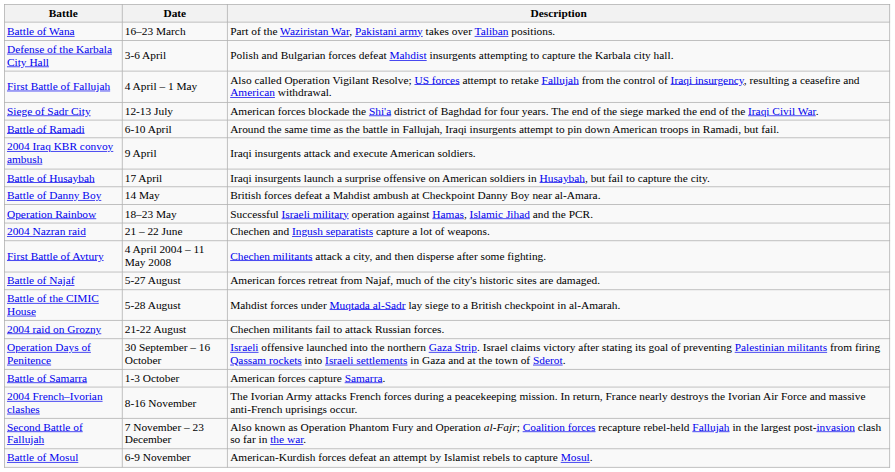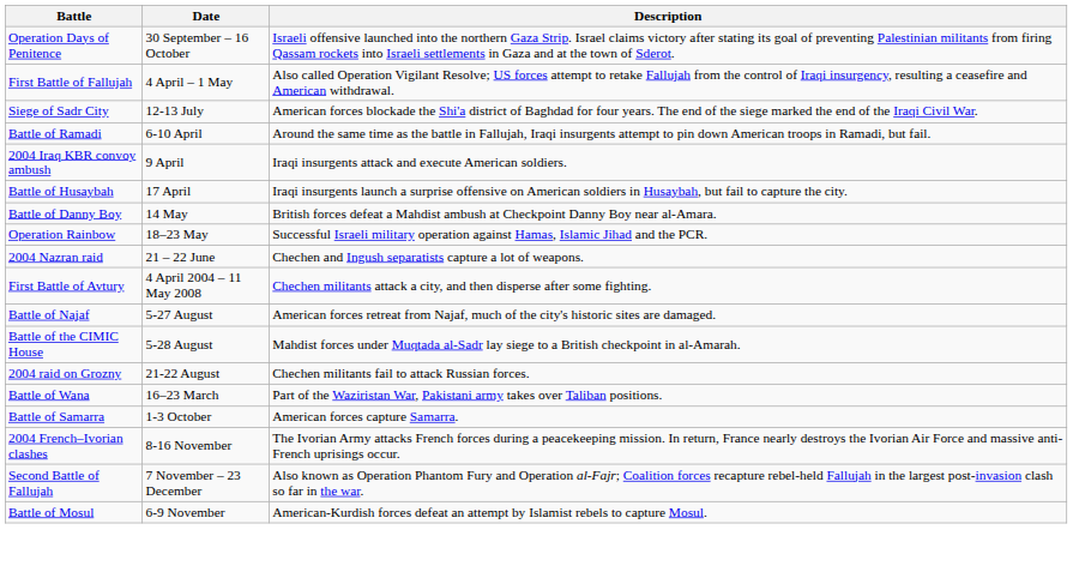 <table class="wikitable">
 <tr>
 <th>Battle</th>
 <th>Date</th>
 <th>Description</th>
 </tr>
 <tr>
-<td><a href='#'>Battle of Wana</a></td>
-<td>16–23 March</td>
-<td>Part of the <a href='#'>Waziristan War</a>, <a href='#'>Pakistani army</a> takes over <a href='#'>Taliban</a> positions.</td>
-</tr>
-<tr>
-<td><a href='#'>Defense of the Karbala City Hall</a></td>
-<td>3-6 April</td>
-<td>Polish and Bulgarian forces defeat <a href='#'>Mahdist</a> insurgents attempting to capture the Karbala city hall.</td>
+<td><a href='#'>Operation Days of Penitence</a></td>
+<td>30 September – 16 October</td>
+<td><a href='#'>Israeli</a> offensive launched into the northern <a href='#'>Gaza Strip</a>. Israel claims victory after stating its goal of preventing <a href='#'>Palestinian militants</a> from firing <a href='#'>Qassam rockets</a> into <a href='#'>Israeli settlements</a> in Gaza and at the town of <a href='#'>Sderot</a>.</td>
 </tr>
 <tr>
 <td><a href='#'>First Battle of Fallujah</a></td>
 <td>4 April – 1 May</td>
 <td>Also called Operation Vigilant Resolve; <a href='#'>US forces</a> attempt to retake <a href='#'>Fallujah</a> from the control of <a href='#'>Iraqi insurgency</a>, resulting a ceasefire and <a href='#'>American</a> withdrawal.</td>
 </tr>
 <tr>
 <td><a href='#'>Siege of Sadr City</a></td>
 <td>12-13 July</td>
 <td>American forces blockade the <a href='#'>Shi'a</a> district of Baghdad for four years. The end of the siege marked the end of the <a href='#'>Iraqi Civil War</a>.</td>
 </tr>
 <tr>
 <td><a href='#'>Battle of Ramadi</a></td>
 <td>6-10 April</td>
 <td>Around the same time as the battle in Fallujah, Iraqi insurgents attempt to pin down American troops in Ramadi, but fail.</td>
 </tr>
 <tr>
 <td><a href='#'>2004 Iraq KBR convoy ambush</a></td>
 <td>9 April</td>
 <td>Iraqi insurgents attack and execute American soldiers.</td>
 </tr>
 <tr>
 <td><a href='#'>Battle of Husaybah</a></td>
 <td>17 April</td>
 <td>Iraqi insurgents launch a surprise offensive on American soldiers in <a href='#'>Husaybah</a>, but fail to capture the city.</td>
 </tr>
 <tr>
 <td><a href='#'>Battle of Danny Boy</a></td>
 <td>14 May</td>
 <td>British forces defeat a Mahdist ambush at Checkpoint Danny Boy near al-Amara.</td>
 </tr>
 <tr>
 <td><a href='#'>Operation Rainbow</a></td>
 <td>18–23 May</td>
 <td>Successful <a href='#'>Israeli military</a> operation against <a href='#'>Hamas</a>, <a href='#'>Islamic Jihad</a> and the PCR.</td>
 </tr>
 <tr>
 <td><a href='#'>2004 Nazran raid</a></td>
 <td>21 – 22 June</td>
 <td>Chechen and <a href='#'>Ingush separatists</a> capture a lot of weapons.</td>
 </tr>
 <tr>
 <td><a href='#'>First Battle of Avtury</a></td>
 <td>4 April 2004 – 11 May 2008</td>
 <td><a href='#'>Chechen militants</a> attack a city, and then disperse after some fighting.</td>
 </tr>
 <tr>
 <td><a href='#'>Battle of Najaf</a></td>
 <td>5-27 August</td>
 <td>American forces retreat from Najaf, much of the city's historic sites are damaged.</td>
 </tr>
 <tr>
 <td><a href='#'>Battle of the CIMIC House</a></td>
 <td>5-28 August</td>
 <td>Mahdist forces under <a href='#'>Muqtada al-Sadr</a> lay siege to a British checkpoint in al-Amarah.</td>
 </tr>
 <tr>
 <td><a href='#'>2004 raid on Grozny</a></td>
 <td>21-22 August</td>
 <td>Chechen militants fail to attack Russian forces.</td>
 </tr>
 <tr>
-<td><a href='#'>Operation Days of Penitence</a></td>
-<td>30 September – 16 October</td>
-<td><a href='#'>Israeli</a> offensive launched into the northern <a href='#'>Gaza Strip</a>. Israel claims victory after stating its goal of preventing <a href='#'>Palestinian militants</a> from firing <a href='#'>Qassam rockets</a> into <a href='#'>Israeli settlements</a> in Gaza and at the town of <a href='#'>Sderot</a>.</td>
+<td><a href='#'>Battle of Wana</a></td>
+<td>16–23 March</td>
+<td>Part of the <a href='#'>Waziristan War</a>, <a href='#'>Pakistani army</a> takes over <a href='#'>Taliban</a> positions.</td>
 </tr>
 <tr>
 <td><a href='#'>Battle of Samarra</a></td>
 <td>1-3 October</td>
 <td>American forces capture <a href='#'>Samarra</a>.</td>
 </tr>
 <tr>
 <td><a href='#'>2004 French–Ivorian clashes</a></td>
 <td>8-16 November</td>
 <td>The Ivorian Army attacks French forces during a peacekeeping mission. In return, France nearly destroys the Ivorian Air Force and massive anti-French uprisings occur.</td>
 </tr>
 <tr>
 <td><a href='#'>Second Battle of Fallujah</a></td>
 <td>7 November – 23 December</td>
 <td>Also known as Operation Phantom Fury and Operation <em>al-Fajr</em>; <a href='#'>Coalition forces</a> recapture rebel-held <a href='#'>Fallujah</a> in the largest post-<a href='#'>invasion</a> clash so far in <a href='#'>the war</a>.</td>
 </tr>
 <tr>
 <td><a href='#'>Battle of Mosul</a></td>
 <td>6-9 November</td>
 <td>American-Kurdish forces defeat an attempt by Islamist rebels to capture <a href='#'>Mosul</a>.</td>
 </tr>
 </table>
